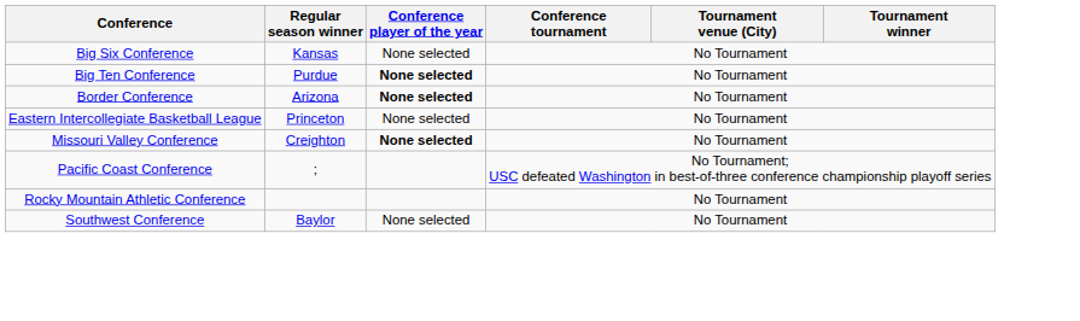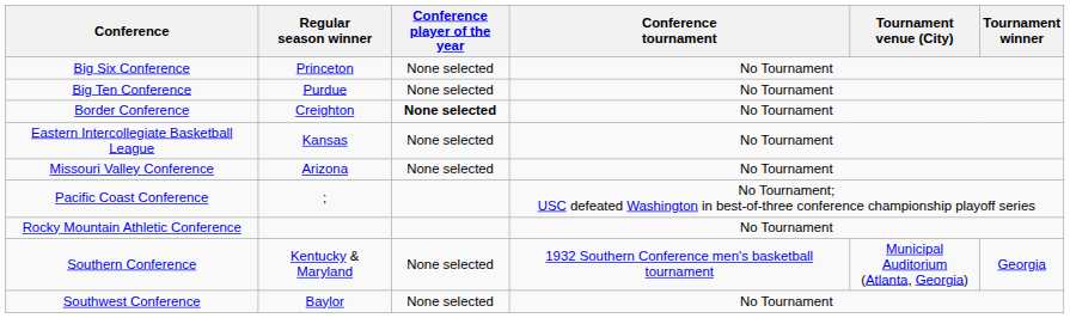 <table class="wikitable" style="text-align:center;">
 <tr>
 <th>Conference</th>
 <th>Regular <br> season winner</th>
 <th><a href='#'>Conference <br> player of the year</a></th>
 <th>Conference <br> tournament</th>
 <th>Tournament <br> venue (City)</th>
 <th>Tournament <br> winner</th>
 </tr>
 <tr>
 <td><a href='#'>Big Six Conference</a></td>
-<td><a href='#'>Kansas</a></td>
+<td><a href='#'>Princeton</a></td>
 <td>None selected</td>
 <td colspan=3>No Tournament</td>
 </tr>
 <tr>
 <td><a href='#'>Big Ten Conference</a></td>
 <td><a href='#'>Purdue</a></td>
-<td><strong>None selected</strong></td>
+<td>None selected</td>
 <td colspan=3>No Tournament</td>
 </tr>
 <tr>
 <td><a href='#'>Border Conference</a></td>
-<td><a href='#'>Arizona</a></td>
+<td><a href='#'>Creighton</a></td>
 <td><strong>None selected</strong></td>
 <td colspan=3>No Tournament</td>
 </tr>
 <tr>
 <td><a href='#'>Eastern Intercollegiate Basketball League</a></td>
-<td><a href='#'>Princeton</a></td>
+<td><a href='#'>Kansas</a></td>
 <td>None selected</td>
 <td colspan=3>No Tournament</td>
 </tr>
 <tr>
 <td><a href='#'>Missouri Valley Conference</a></td>
-<td><a href='#'>Creighton</a></td>
-<td><strong>None selected</strong></td>
+<td><a href='#'>Arizona</a></td>
+<td>None selected</td>
 <td colspan=3>No Tournament</td>
 </tr>
 <tr>
 <td><a href='#'>Pacific Coast Conference</a></td>
 <td>;<br></td>
 <td></td>
 <td colspan=3>No Tournament;<br><a href='#'>USC</a> defeated <a href='#'>Washington</a> in best-of-three conference championship playoff series</td>
 </tr>
 <tr>
 <td><a href='#'>Rocky Mountain Athletic Conference</a></td>
 <td><br></td>
 <td></td>
 <td colspan=3>No Tournament</td>
 </tr>
 <tr>
+<td><a href='#'>Southern Conference</a></td>
+<td><a href='#'>Kentucky</a> & <a href='#'>Maryland</a></td>
+<td>None selected</td>
+<td><a href='#'>1932 Southern Conference men's basketball tournament</a></td>
+<td><a href='#'>Municipal Auditorium</a><br>(<a href='#'>Atlanta</a>, <a href='#'>Georgia</a>)</td>
+<td><a href='#'>Georgia</a></td>
+</tr>
+<tr>
 <td><a href='#'>Southwest Conference</a></td>
 <td><a href='#'>Baylor</a></td>
 <td>None selected</td>
 <td colspan=3>No Tournament</td>
 </tr>
 </table>
